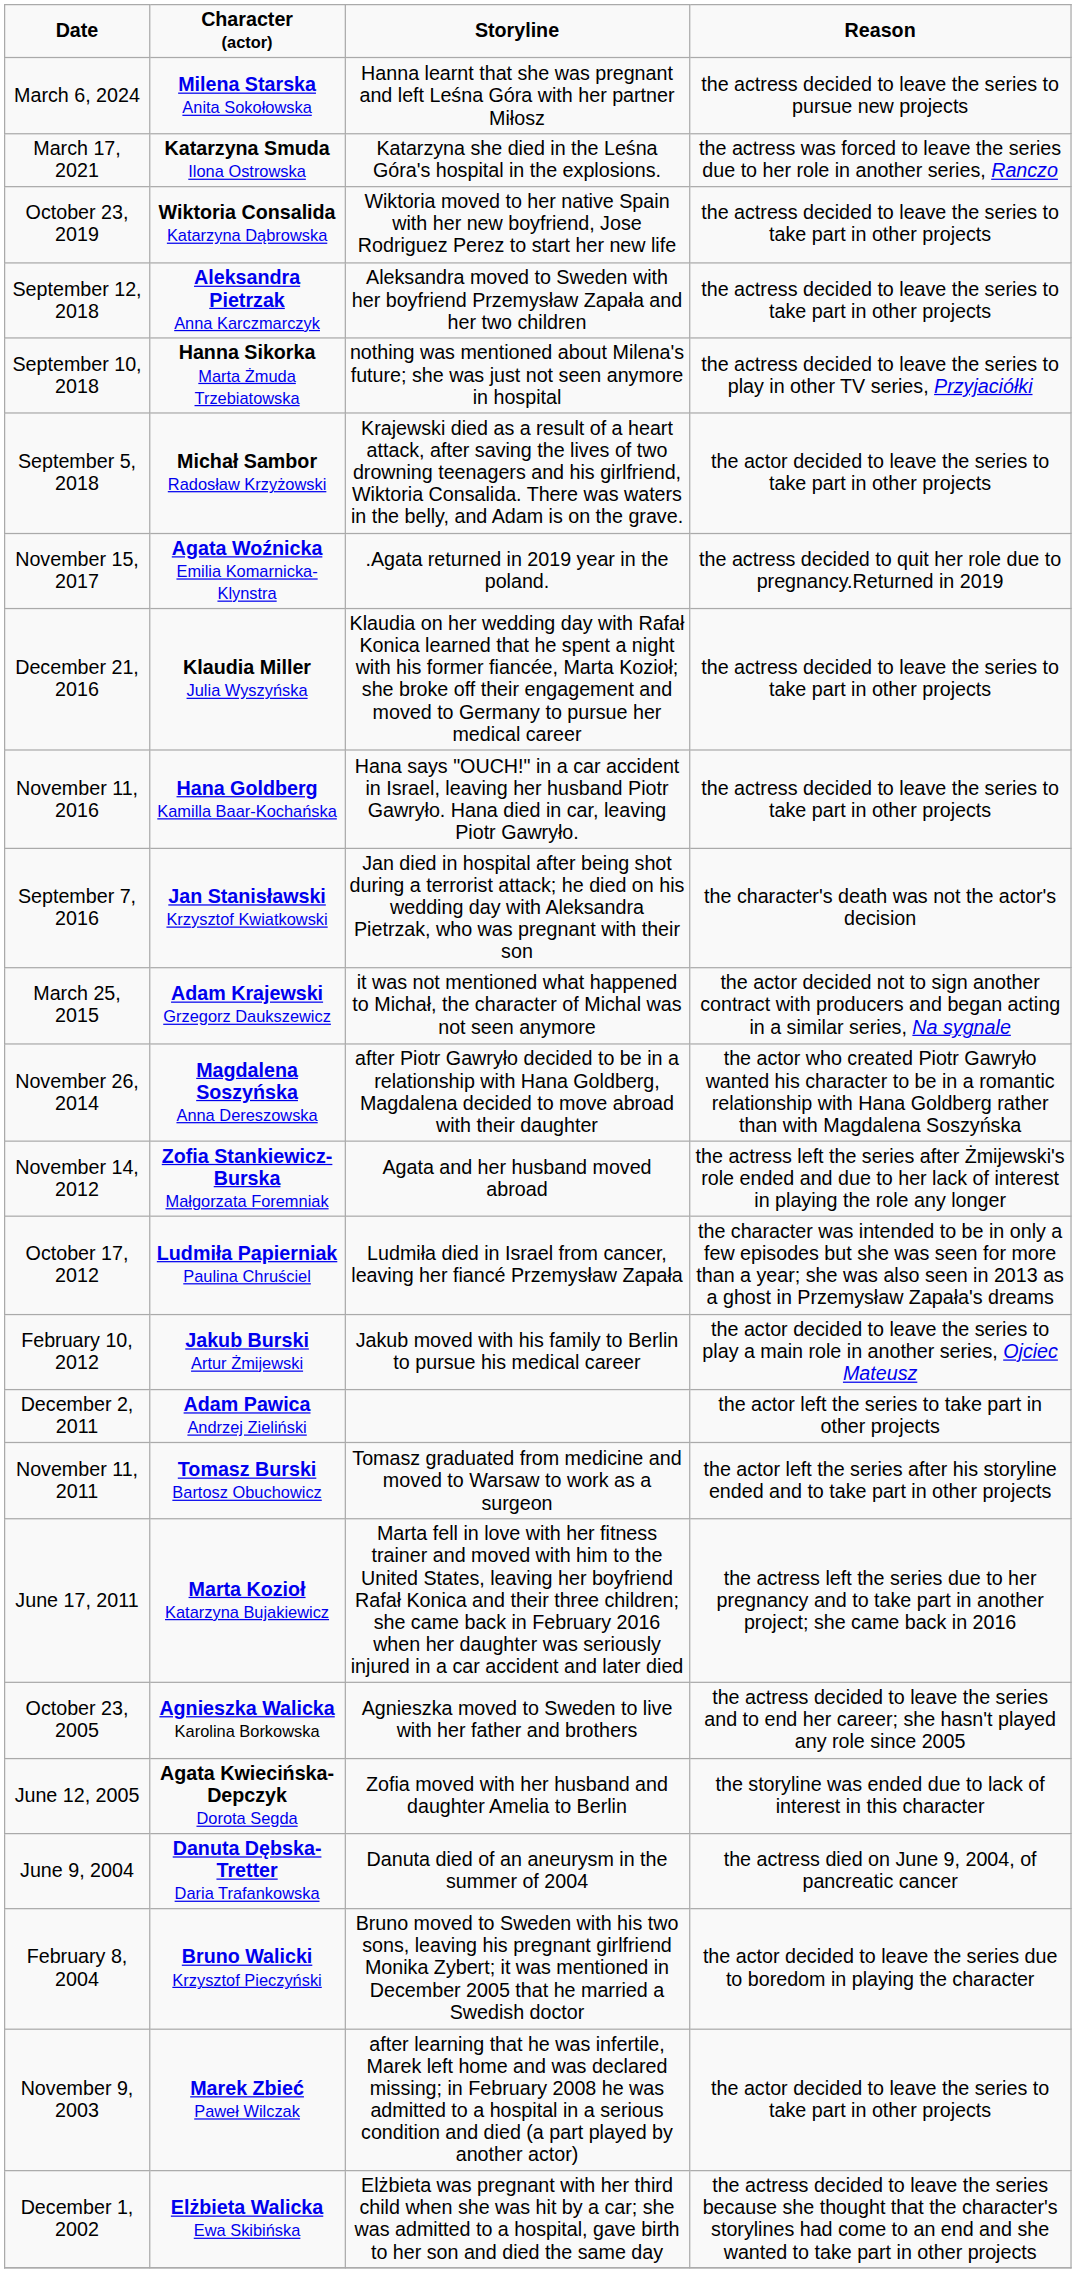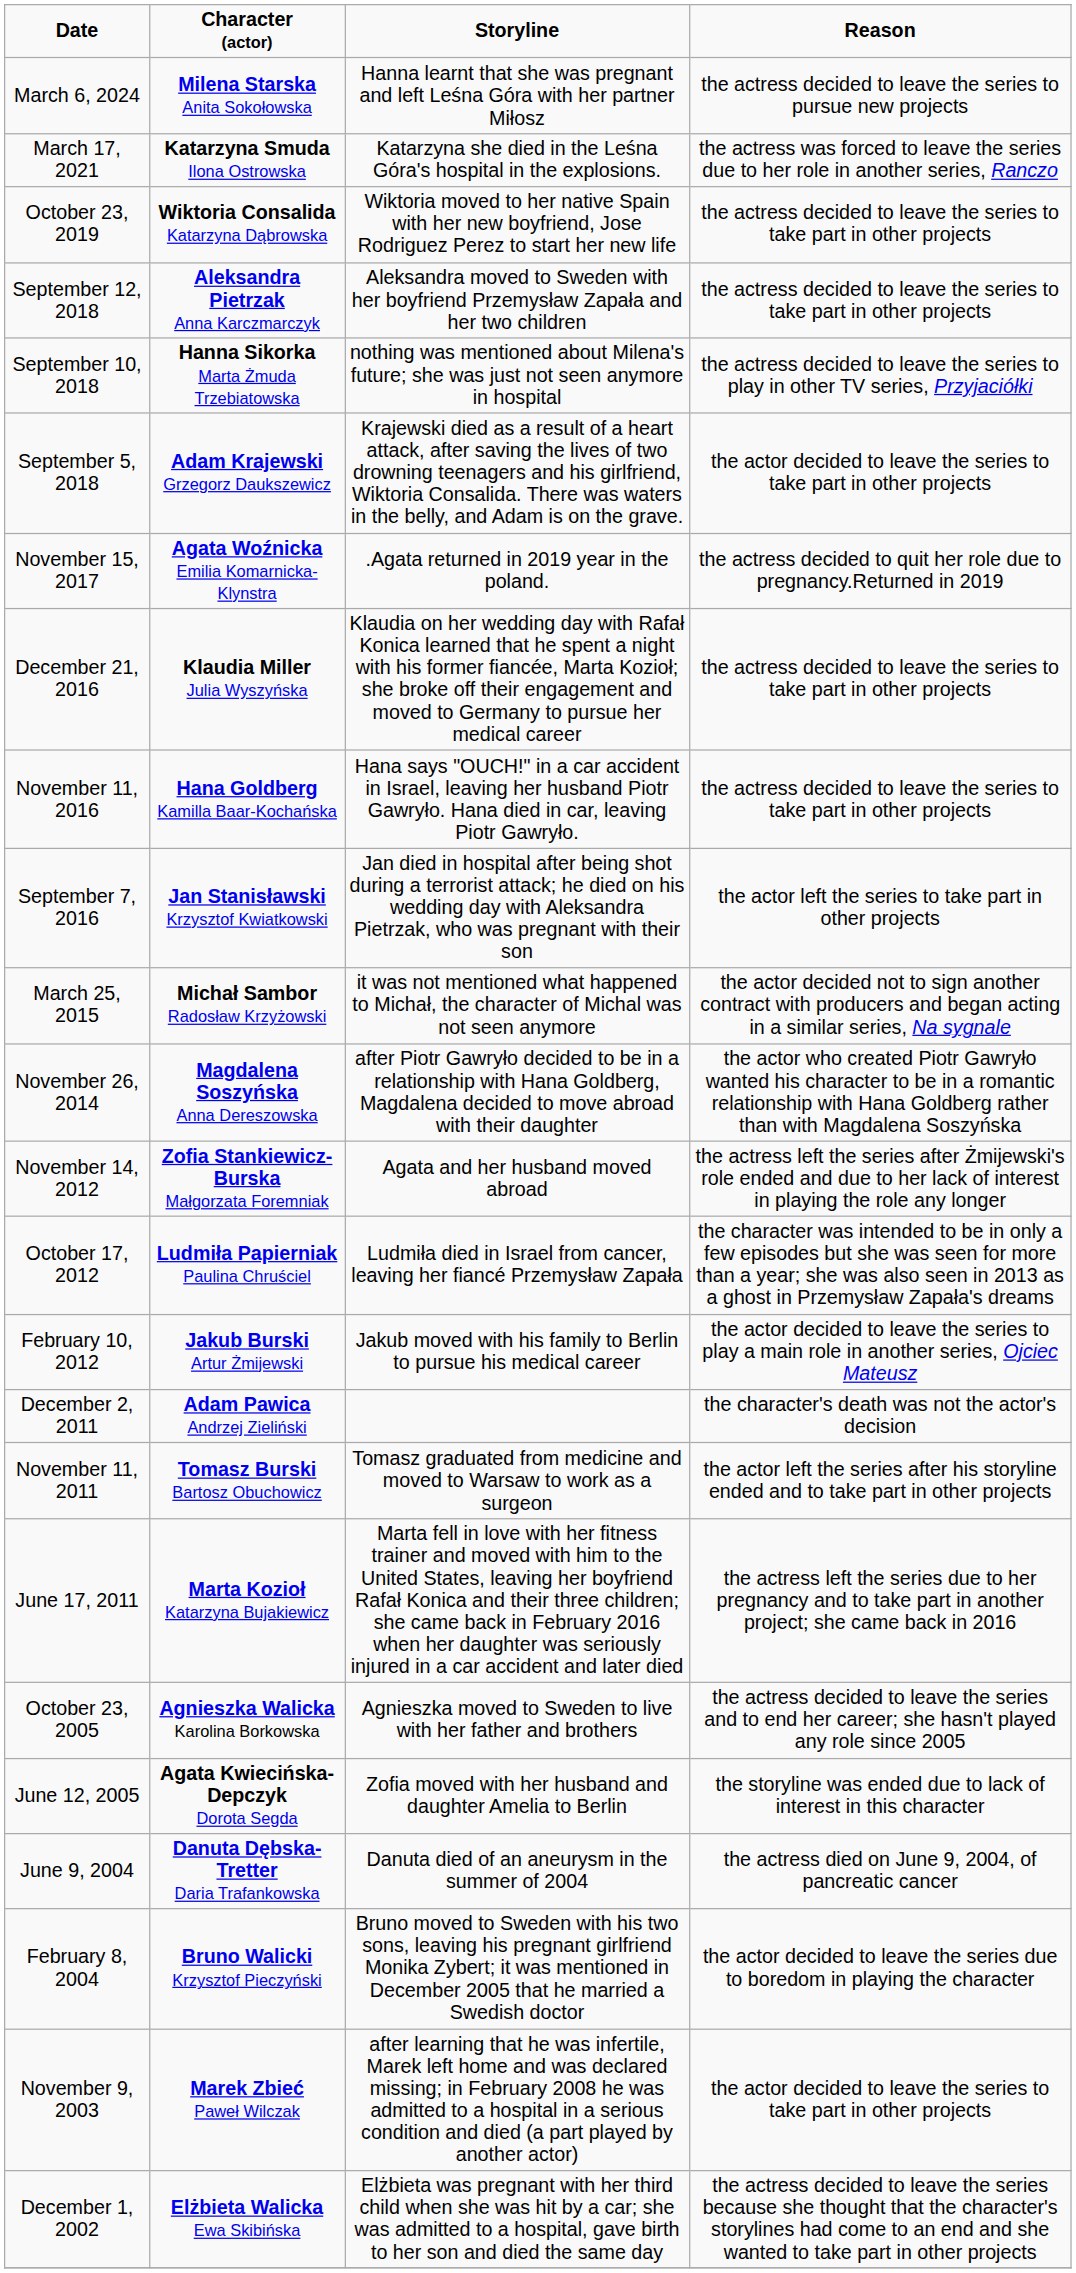 <table class="wikitable" style="text-align:center">
 <tr>
 <td width="150"><strong>Date</strong></td>
 <td width="220"><strong>Character<br><small>(actor)</small></strong></td>
 <td width="500"><strong>Storyline</strong></td>
 <td width="500"><strong>Reason</strong></td>
 </tr>
 <tr>
 <td>March 6, 2024</td>
 <td><strong><a href='#'>Milena Starska</a></strong><br><small><a href='#'>Anita Sokołowska</a></small></td>
 <td>Hanna learnt that she was pregnant and left Leśna Góra with her partner Miłosz</td>
 <td>the actress decided to leave the series to pursue new projects</td>
 </tr>
 <tr>
 <td>March 17, 2021</td>
 <td><strong>Katarzyna Smuda</strong><br><small><a href='#'>Ilona Ostrowska</a></small></td>
 <td>Katarzyna she died in the Leśna Góra's hospital in the explosions.</td>
 <td>the actress was forced to leave the series due to her role in another series, <em><a href='#'>Ranczo</a></em></td>
 </tr>
 <tr>
 <td>October 23, 2019</td>
 <td><strong>Wiktoria Consalida</strong><br><small><a href='#'>Katarzyna Dąbrowska</a></small></td>
 <td>Wiktoria moved to her native Spain with her new boyfriend, Jose Rodriguez Perez to start her new life</td>
 <td>the actress decided to leave the series to take part in other projects</td>
 </tr>
 <tr>
 <td>September 12, 2018</td>
 <td><strong><a href='#'>Aleksandra Pietrzak</a></strong><br><small><a href='#'>Anna Karczmarczyk</a></small></td>
 <td>Aleksandra moved to Sweden with her boyfriend Przemysław Zapała and her two children</td>
 <td>the actress decided to leave the series to take part in other projects</td>
 </tr>
 <tr>
 <td>September 10, 2018</td>
 <td><strong>Hanna Sikorka</strong><br><small><a href='#'>Marta Żmuda Trzebiatowska</a></small></td>
 <td>nothing was mentioned about Milena's future; she was just not seen anymore in hospital</td>
 <td>the actress decided to leave the series to play in other TV series, <em><a href='#'>Przyjaciółki</a></em></td>
 </tr>
 <tr>
 <td>September 5, 2018</td>
-<td><strong>Michał Sambor</strong><br><small><a href='#'>Radosław Krzyżowski</a></small></td>
+<td><strong><a href='#'>Adam Krajewski</a></strong><br><small><a href='#'>Grzegorz Daukszewicz</a></small></td>
 <td>Krajewski died as a result of a heart attack, after saving the lives of two drowning teenagers and his girlfriend, Wiktoria Consalida. There was waters in the belly, and Adam is on the grave.</td>
 <td>the actor decided to leave the series to take part in other projects</td>
 </tr>
 <tr>
 <td>November 15, 2017</td>
 <td><strong><a href='#'>Agata Woźnicka</a></strong><br><small><a href='#'>Emilia Komarnicka-Klynstra</a></small></td>
 <td>.Agata returned in 2019 year in the poland.</td>
 <td>the actress decided to quit her role due to pregnancy.Returned in 2019 </td>
 </tr>
 <tr>
 <td>December 21, 2016</td>
 <td><strong>Klaudia Miller</strong><br><small><a href='#'>Julia Wyszyńska</a></small></td>
 <td>Klaudia on her wedding day with Rafał Konica learned that he spent a night with his former fiancée, Marta Kozioł; she broke off their engagement and moved to Germany to pursue her medical career</td>
 <td>the actress decided to leave the series to take part in other projects</td>
 </tr>
 <tr>
 <td>November 11, 2016</td>
 <td><strong><a href='#'>Hana Goldberg</a></strong><br><small><a href='#'>Kamilla Baar-Kochańska</a></small></td>
 <td>Hana says "OUCH!" in a car accident in Israel, leaving her husband Piotr Gawryło. Hana died in car, leaving Piotr Gawryło.</td>
 <td>the actress decided to leave the series to take part in other projects</td>
 </tr>
 <tr>
 <td>September 7, 2016</td>
 <td><strong><a href='#'>Jan Stanisławski</a></strong><br><small><a href='#'>Krzysztof Kwiatkowski</a></small></td>
 <td>Jan died in hospital after being shot during a terrorist attack; he died on his wedding day with Aleksandra Pietrzak, who was pregnant with their son</td>
-<td>the character's death was not the actor's decision</td>
+<td>the actor left the series to take part in other projects</td>
 </tr>
 <tr>
 <td>March 25, 2015</td>
-<td><strong><a href='#'>Adam Krajewski</a></strong><br><small><a href='#'>Grzegorz Daukszewicz</a></small></td>
+<td><strong>Michał Sambor</strong><br><small><a href='#'>Radosław Krzyżowski</a></small></td>
 <td>it was not mentioned what happened to Michał, the character of Michal was not seen anymore</td>
 <td>the actor decided not to sign another contract with producers and began acting in a similar series, <em><a href='#'>Na sygnale</a></em></td>
 </tr>
 <tr>
 <td>November 26, 2014</td>
 <td><strong><a href='#'>Magdalena Soszyńska</a></strong><br><small><a href='#'>Anna Dereszowska</a></small></td>
 <td>after Piotr Gawryło decided to be in a relationship with Hana Goldberg, Magdalena decided to move abroad with their daughter</td>
 <td>the actor who created Piotr Gawryło wanted his character to be in a romantic relationship with Hana Goldberg rather than with Magdalena Soszyńska</td>
 </tr>
 <tr>
 <td>November 14, 2012</td>
 <td><strong><a href='#'>Zofia Stankiewicz-Burska</a></strong><br><small><a href='#'>Małgorzata Foremniak</a></small></td>
 <td>Agata and her husband moved abroad</td>
 <td>the actress left the series after Żmijewski's role ended and due to her lack of interest in playing the role any longer</td>
 </tr>
 <tr>
 <td>October 17, 2012</td>
 <td><strong><a href='#'>Ludmiła Papierniak</a></strong><br><small><a href='#'>Paulina Chruściel</a></small></td>
 <td>Ludmiła died in Israel from cancer, leaving her fiancé Przemysław Zapała</td>
 <td>the character was intended to be in only a few episodes but she was seen for more than a year; she was also seen in 2013 as a ghost in Przemysław Zapała's dreams</td>
 </tr>
 <tr>
 <td>February 10, 2012</td>
 <td><strong><a href='#'>Jakub Burski</a></strong><br><small><a href='#'>Artur Żmijewski</a></small></td>
 <td>Jakub moved with his family to Berlin to pursue his medical career</td>
 <td>the actor decided to leave the series to play a main role in another series, <em><a href='#'>Ojciec Mateusz</a></em></td>
 </tr>
 <tr>
 <td>December 2, 2011</td>
 <td><strong><a href='#'>Adam Pawica</a></strong><br><small><a href='#'>Andrzej Zieliński</a></small></td>
 <td></td>
-<td>the actor left the series to take part in other projects</td>
+<td>the character's death was not the actor's decision</td>
 </tr>
 <tr>
 <td>November 11, 2011</td>
 <td><strong><a href='#'>Tomasz Burski</a></strong><br><small><a href='#'>Bartosz Obuchowicz</a></small></td>
 <td>Tomasz graduated from medicine and moved to Warsaw to work as a surgeon</td>
 <td>the actor left the series after his storyline ended and to take part in other projects</td>
 </tr>
 <tr>
 <td>June 17, 2011</td>
 <td><strong><a href='#'>Marta Kozioł</a></strong><br><small><a href='#'>Katarzyna Bujakiewicz</a></small></td>
 <td>Marta fell in love with her fitness trainer and moved with him to the United States, leaving her boyfriend Rafał Konica and their three children; she came back in February 2016 when her daughter was seriously injured in a car accident and later died</td>
 <td>the actress left the series due to her pregnancy and to take part in another project; she came back in 2016</td>
 </tr>
 <tr>
 <td>October 23, 2005</td>
 <td><strong><a href='#'>Agnieszka Walicka</a></strong><br><small>Karolina Borkowska</small></td>
 <td>Agnieszka moved to Sweden to live with her father and brothers</td>
 <td>the actress decided to leave the series and to end her career; she hasn't played any role since 2005</td>
 </tr>
 <tr>
 <td>June 12, 2005</td>
 <td><strong>Agata Kwiecińska-Depczyk</strong><br><small><a href='#'>Dorota Segda</a></small></td>
 <td>Zofia moved with her husband and daughter Amelia to Berlin</td>
 <td>the storyline was ended due to lack of interest in this character</td>
 </tr>
 <tr>
 <td>June 9, 2004</td>
 <td><strong><a href='#'>Danuta Dębska-Tretter</a></strong><br><small><a href='#'>Daria Trafankowska</a></small></td>
 <td>Danuta died of an aneurysm in the summer of 2004</td>
 <td>the actress died on June 9, 2004, of pancreatic cancer</td>
 </tr>
 <tr>
 <td>February 8, 2004</td>
 <td><strong><a href='#'>Bruno Walicki</a></strong><br><small><a href='#'>Krzysztof Pieczyński</a></small></td>
 <td>Bruno moved to Sweden with his two sons, leaving his pregnant girlfriend Monika Zybert; it was mentioned in December 2005 that he married a Swedish doctor</td>
 <td>the actor decided to leave the series due to boredom in playing the character</td>
 </tr>
 <tr>
 <td>November 9, 2003</td>
 <td><strong><a href='#'>Marek Zbieć</a></strong><br><small><a href='#'>Paweł Wilczak</a></small></td>
 <td>after learning that he was infertile, Marek left home and was declared missing; in February 2008 he was admitted to a hospital in a serious condition and died (a part played by another actor)</td>
 <td>the actor decided to leave the series to take part in other projects</td>
 </tr>
 <tr>
 <td>December 1, 2002</td>
 <td><strong><a href='#'>Elżbieta Walicka</a></strong><br><small><a href='#'>Ewa Skibińska</a></small></td>
 <td>Elżbieta was pregnant with her third child when she was hit by a car; she was admitted to a hospital, gave birth to her son and died the same day</td>
 <td>the actress decided to leave the series because she thought that the character's storylines had come to an end and she wanted to take part in other projects</td>
 </tr>
 <tr>
 </tr>
 </table>
